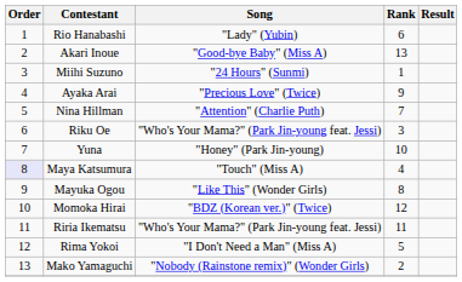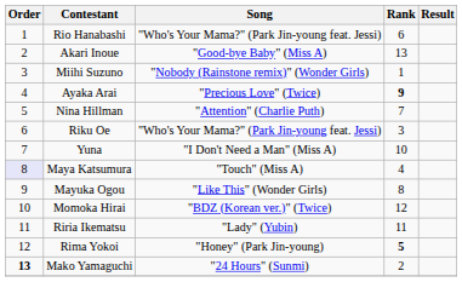 <table class="wikitable sortable" style="text-align:center;">
 <tr>
 <th>Order</th>
 <th>Contestant</th>
 <th>Song</th>
 <th>Rank<br></th>
 <th>Result<br></th>
 </tr>
 <tr>
 <td>1</td>
 <td data-sort-value="Hanabashi">Rio Hanabashi</td>
-<td>"Lady" (<a href='#'>Yubin</a>)</td>
+<td>"Who's Your Mama?" (Park Jin-young feat. Jessi)</td>
 <td>6</td>
 <td></td>
 </tr>
 <tr>
 <td>2</td>
 <td data-sort-value="Inoue">Akari Inoue</td>
 <td>"<a href='#'>Good-bye Baby</a>" (<a href='#'>Miss A</a>)</td>
 <td>13</td>
 <td></td>
 </tr>
 <tr>
 <td>3</td>
 <td data-sort-value="Suzuno">Miihi Suzuno</td>
-<td>"<a href='#'>24 Hours</a>" (<a href='#'>Sunmi</a>)</td>
+<td>"<a href='#'>Nobody (Rainstone remix)</a>" (<a href='#'>Wonder Girls</a>)</td>
 <td>1</td>
 <td></td>
 </tr>
 <tr>
 <td>4</td>
 <td data-sort-value="Arai">Ayaka Arai</td>
 <td>"<a href='#'>Precious Love</a>" (<a href='#'>Twice</a>)</td>
-<td>9</td>
+<td><strong>9</strong></td>
 <td></td>
 </tr>
 <tr>
 <td>5</td>
 <td data-sort-value="Hillman">Nina Hillman</td>
 <td>"<a href='#'>Attention</a>" (<a href='#'>Charlie Puth</a>)</td>
 <td>7</td>
 <td></td>
 </tr>
 <tr>
 <td>6</td>
 <td data-sort-value="/oe">Riku Oe</td>
 <td>"Who's Your Mama?" (<a href='#'>Park Jin-young</a> feat. <a href='#'>Jessi</a>)</td>
 <td>3</td>
 <td></td>
 </tr>
 <tr>
 <td>7</td>
 <td>Yuna</td>
-<td>"Honey" (Park Jin-young)</td>
+<td>"I Don't Need a Man" (Miss A)</td>
 <td>10</td>
 <td></td>
 </tr>
 <tr>
 <td style="background: lavender;">8</td>
 <td data-sort-value="Katsumura">Maya Katsumura</td>
 <td>"Touch" (Miss A)</td>
 <td>4</td>
 <td></td>
 </tr>
 <tr>
 <td>9</td>
 <td data-sort-value="Ogou">Mayuka Ogou</td>
 <td>"<a href='#'>Like This</a>" (Wonder Girls)</td>
 <td>8</td>
 <td></td>
 </tr>
 <tr>
 <td>10</td>
 <td data-sort-value="Hirai">Momoka Hirai</td>
 <td>"<a href='#'>BDZ (Korean ver.)</a>" (<a href='#'>Twice</a>)</td>
 <td>12</td>
 <td></td>
 </tr>
 <tr>
 <td>11</td>
 <td data-sort-value="Ikematsu">Riria Ikematsu</td>
-<td>"Who's Your Mama?" (Park Jin-young feat. Jessi)</td>
+<td>"Lady" (<a href='#'>Yubin</a>)</td>
 <td>11</td>
 <td></td>
 </tr>
 <tr>
 <td>12</td>
 <td data-sort-value="Yokoi">Rima Yokoi</td>
-<td>"I Don't Need a Man" (Miss A)</td>
-<td>5</td>
+<td>"Honey" (Park Jin-young)</td>
+<td><strong>5</strong></td>
 <td></td>
 </tr>
 <tr>
-<td>13</td>
+<td><strong>13</strong></td>
 <td data-sort-value="Yamaguchi">Mako Yamaguchi</td>
-<td>"<a href='#'>Nobody (Rainstone remix)</a>" (<a href='#'>Wonder Girls</a>)</td>
+<td>"<a href='#'>24 Hours</a>" (<a href='#'>Sunmi</a>)</td>
 <td>2</td>
 <td></td>
 </tr>
 <tr>
 </tr>
 </table>
